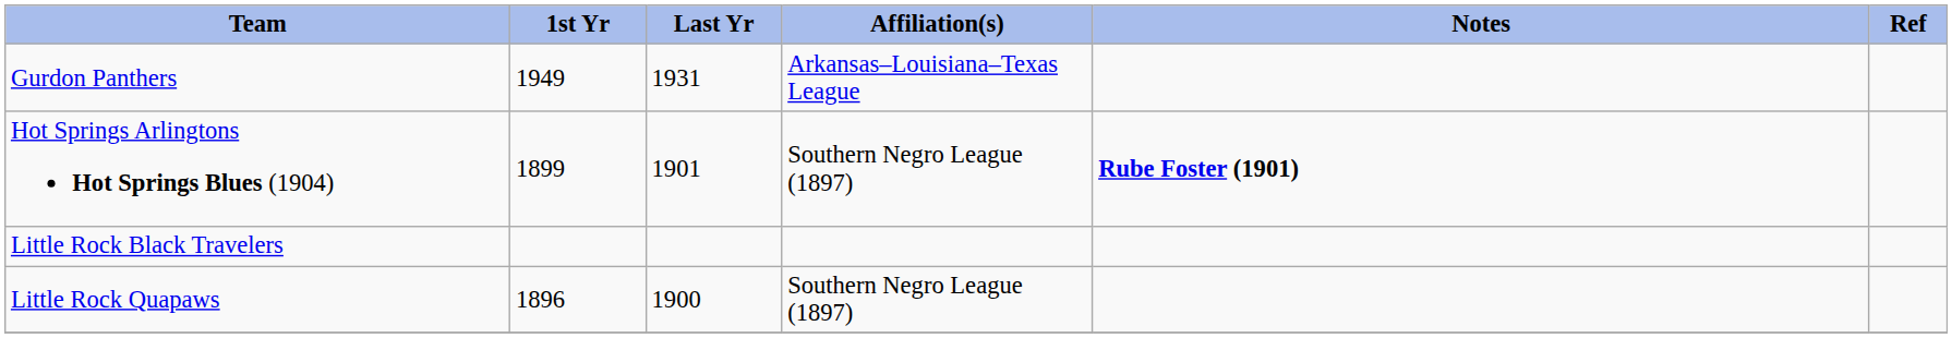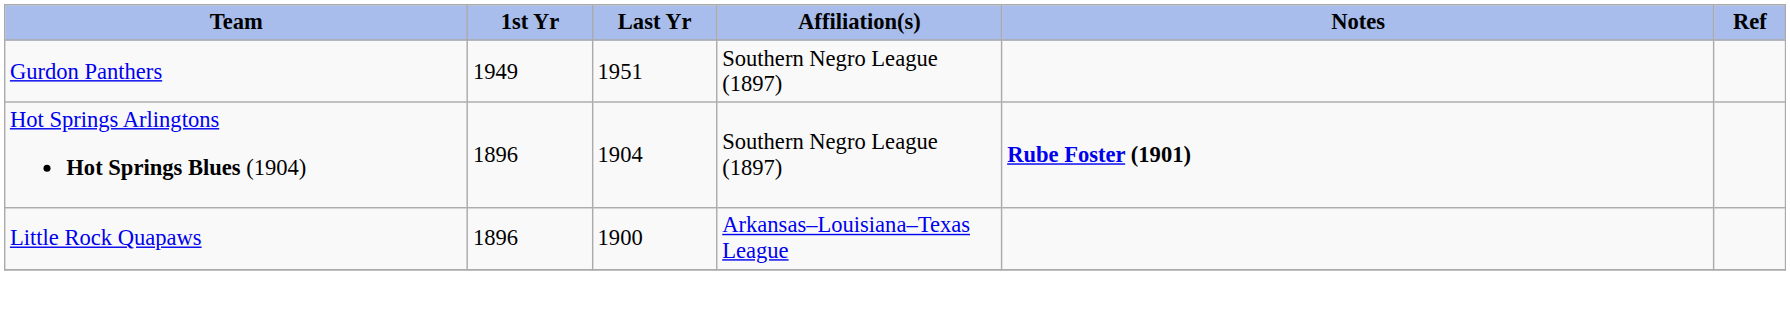 <table class="wikitable" style="width: 100%">
 <tr>
 <th style="background:#a8bdec; width:26%;">Team</th>
 <th style="width:7%; background:#a8bdec;">1st Yr</th>
 <th style="width:7%; background:#a8bdec;">Last Yr</th>
 <th style="width:16%; background:#a8bdec;">Affiliation(s)</th>
 <th style="width:40%; background:#a8bdec;">Notes</th>
 <th style="width:4%; background:#a8bdec;">Ref</th>
 </tr>
 <tr>
 <td><a href='#'>Gurdon Panthers</a></td>
 <td>1949</td>
-<td>1931</td>
-<td><a href='#'>Arkansas–Louisiana–Texas League</a></td>
+<td>1951</td>
+<td>Southern Negro League (1897)</td>
 <td></td>
 <td></td>
 </tr>
 <tr>
 <td><a href='#'>Hot Springs Arlingtons</a><br><ul><li><strong>Hot Springs Blues</strong> (1904)</li></ul></td>
-<td>1899</td>
-<td>1901</td>
+<td>1896</td>
+<td>1904</td>
 <td>Southern Negro League (1897)</td>
 <td><strong><a href='#'>Rube Foster</a> (1901)</strong></td>
-<td></td>
-</tr>
-<tr>
-<td><a href='#'>Little Rock Black Travelers</a></td>
-<td></td>
-<td></td>
-<td></td>
-<td></td>
 <td></td>
 </tr>
 <tr>
 <td><a href='#'>Little Rock Quapaws</a></td>
 <td>1896</td>
 <td>1900</td>
-<td>Southern Negro League (1897)</td>
+<td><a href='#'>Arkansas–Louisiana–Texas League</a></td>
 <td></td>
 <td></td>
 </tr>
 <tr>
 </tr>
 </table>
